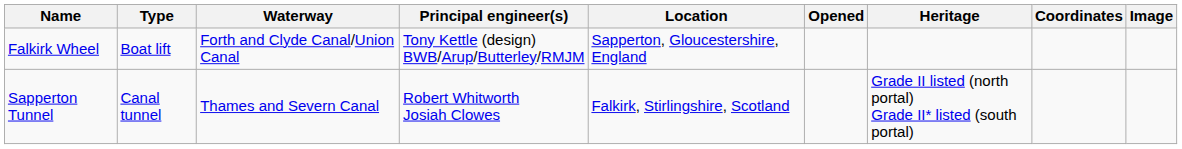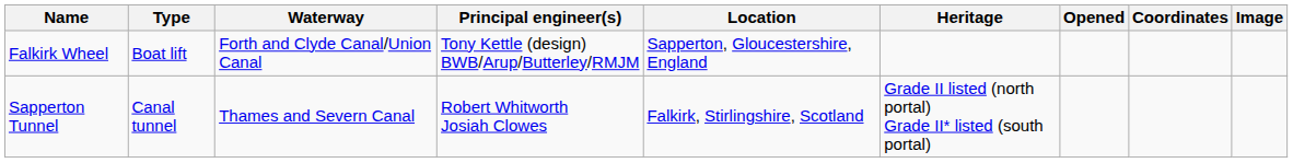 <table class="wikitable sortable">
 <tr>
 <th>Name</th>
 <th>Type</th>
 <th>Waterway</th>
 <th>Principal engineer(s)</th>
 <th>Location</th>
+<th>Heritage</th>
 <th>Opened</th>
-<th>Heritage</th>
 <th>Coordinates</th>
 <th>Image</th>
 </tr>
 <tr>
 <td><a href='#'>Falkirk Wheel</a></td>
 <td><a href='#'>Boat lift</a></td>
 <td><a href='#'>Forth and Clyde Canal</a>/<a href='#'>Union Canal</a></td>
 <td><a href='#'>Tony Kettle</a> (design)<br><a href='#'>BWB</a>/<a href='#'>Arup</a>/<a href='#'>Butterley</a>/<a href='#'>RMJM</a></td>
 <td><a href='#'>Sapperton</a>, <a href='#'>Gloucestershire</a>, <a href='#'>England</a></td>
 <td></td>
 <td></td>
 <td></td>
 <td></td>
 </tr>
 <tr>
 <td><a href='#'>Sapperton Tunnel</a></td>
 <td><a href='#'>Canal tunnel</a></td>
 <td><a href='#'>Thames and Severn Canal</a></td>
 <td><a href='#'>Robert Whitworth</a><br><a href='#'>Josiah Clowes</a></td>
 <td><a href='#'>Falkirk</a>, <a href='#'>Stirlingshire</a>, <a href='#'>Scotland</a></td>
+<td><a href='#'>Grade II listed</a> (north portal)<br><a href='#'>Grade II* listed</a> (south portal)</td>
 <td></td>
-<td><a href='#'>Grade II listed</a> (north portal)<br><a href='#'>Grade II* listed</a> (south portal)</td>
 <td></td>
 <td></td>
 </tr>
 </table>
